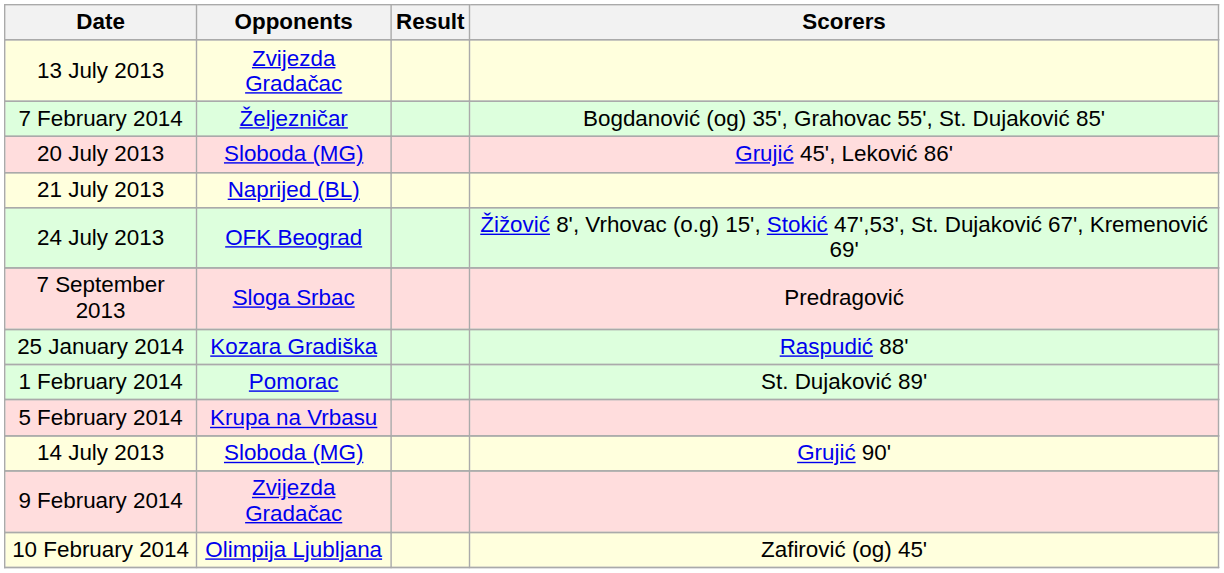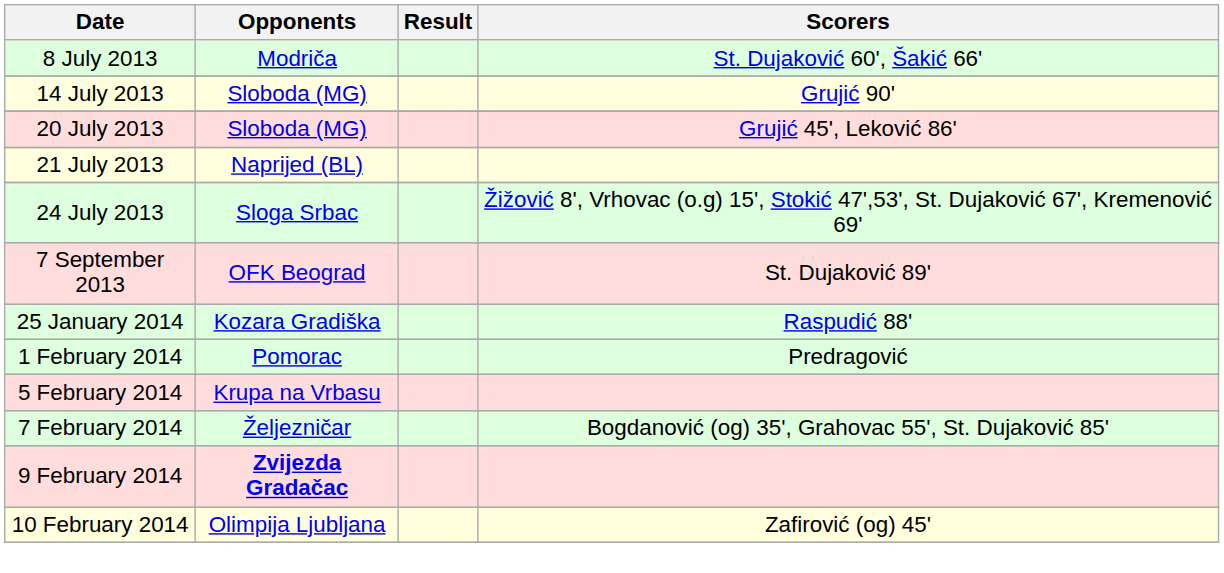 <table class="wikitable" style="text-align:center">
 <tr>
 <th>Date</th>
 <th>Opponents</th>
 <th>Result</th>
 <th>Scorers</th>
 </tr>
+<tr bgcolor="#ddffdd">
+<td>8 July 2013</td>
+<td> <a href='#'>Modriča</a></td>
+<td></td>
+<td><a href='#'>St. Dujaković</a> 60', <a href='#'>Šakić</a> 66'</td>
+</tr>
+<tr>
+</tr>
 <tr>
 </tr>
 <tr bgcolor="#ffffdd">
-<td>13 July 2013</td>
-<td> <a href='#'>Zvijezda Gradačac</a></td>
+<td>14 July 2013</td>
+<td> <a href='#'>Sloboda (MG)</a></td>
 <td></td>
-<td></td>
-</tr>
-<tr>
-</tr>
-<tr bgcolor="#ddffdd">
-<td>7 February 2014</td>
-<td> <a href='#'>Željezničar</a></td>
-<td></td>
-<td>Bogdanović (og) 35', Grahovac 55', St. Dujaković 85'</td>
+<td><a href='#'>Grujić</a> 90'</td>
 </tr>
 <tr>
 </tr>
 <tr bgcolor="#ffdddd">
 <td>20 July 2013</td>
 <td> <a href='#'>Sloboda (MG)</a></td>
 <td></td>
 <td><a href='#'>Grujić</a> 45', Leković 86'</td>
 </tr>
 <tr>
 </tr>
 <tr bgcolor="#ffffdd">
 <td>21 July 2013</td>
 <td> <a href='#'>Naprijed (BL)</a></td>
 <td></td>
 <td></td>
 </tr>
 <tr>
 </tr>
 <tr bgcolor="#ddffdd">
 <td>24 July 2013</td>
-<td> <a href='#'>OFK Beograd</a></td>
+<td> <a href='#'>Sloga Srbac</a></td>
 <td></td>
 <td><a href='#'>Žižović</a> 8', Vrhovac (o.g) 15', <a href='#'>Stokić</a> 47',53', St. Dujaković 67', Kremenović 69'</td>
 </tr>
 <tr>
 </tr>
 <tr bgcolor="#ffdddd">
 <td>7 September 2013</td>
-<td> <a href='#'>Sloga Srbac</a></td>
+<td> <a href='#'>OFK Beograd</a></td>
 <td></td>
-<td>Predragović</td>
+<td>St. Dujaković 89'</td>
 </tr>
 <tr>
 </tr>
 <tr bgcolor="#ddffdd">
 <td>25 January 2014</td>
 <td> <a href='#'>Kozara Gradiška</a></td>
 <td></td>
 <td><a href='#'>Raspudić</a> 88'</td>
 </tr>
 <tr>
 </tr>
 <tr bgcolor="#ddffdd">
 <td>1 February 2014</td>
 <td> <a href='#'>Pomorac</a></td>
 <td></td>
-<td>St. Dujaković 89'</td>
+<td>Predragović</td>
 </tr>
 <tr>
 </tr>
 <tr bgcolor="#ffdddd">
 <td>5 February 2014</td>
 <td> <a href='#'>Krupa na Vrbasu</a></td>
 <td></td>
 <td></td>
 </tr>
 <tr>
 </tr>
-<tr bgcolor="#ffffdd">
-<td>14 July 2013</td>
-<td> <a href='#'>Sloboda (MG)</a></td>
+<tr bgcolor="#ddffdd">
+<td>7 February 2014</td>
+<td> <a href='#'>Željezničar</a></td>
 <td></td>
-<td><a href='#'>Grujić</a> 90'</td>
+<td>Bogdanović (og) 35', Grahovac 55', St. Dujaković 85'</td>
 </tr>
 <tr>
 </tr>
 <tr bgcolor="#ffdddd">
 <td>9 February 2014</td>
-<td> <a href='#'>Zvijezda Gradačac</a></td>
+<td><strong> <a href='#'>Zvijezda Gradačac</a></strong></td>
 <td></td>
 <td></td>
 </tr>
 <tr>
 </tr>
 <tr bgcolor="#ffffdd">
 <td>10 February 2014</td>
 <td> <a href='#'>Olimpija Ljubljana</a></td>
 <td></td>
 <td>Zafirović (og) 45'</td>
 </tr>
 <tr>
 </tr>
 </table>
